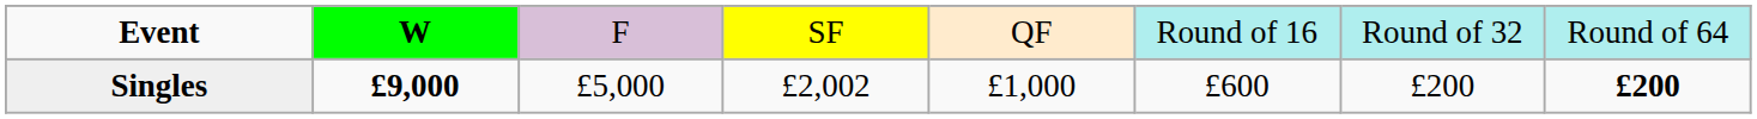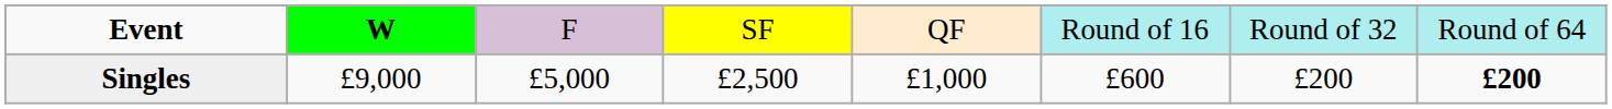 <table class=wikitable style=font-size:90%;text-align:center>
 <tr>
 <td style="width:130px"><strong>Event</strong></td>
 <td style="width:85px; background:lime"><strong>W</strong></td>
 <td style="width:85px; background:thistle">F</td>
 <td style="width:85px; background:#ffff00">SF</td>
 <td style="width:85px; background:#ffebcd">QF</td>
 <td style="width:85px; background:#afeeee">Round of 16</td>
 <td style="width:85px; background:#afeeee">Round of 32</td>
 <td style="width:85px; background:#afeeee">Round of 64</td>
 </tr>
 <tr>
 <th style=background:#efefef>Singles </th>
-<td><strong>£9,000</strong></td>
+<td>£9,000</td>
 <td>£5,000</td>
-<td>£2,002</td>
+<td>£2,500</td>
 <td>£1,000</td>
 <td>£600</td>
 <td>£200</td>
 <td><strong>£200</strong></td>
 </tr>
 </table>
